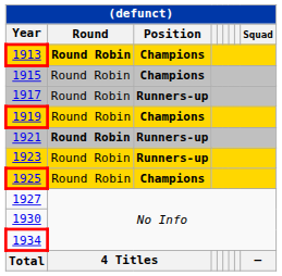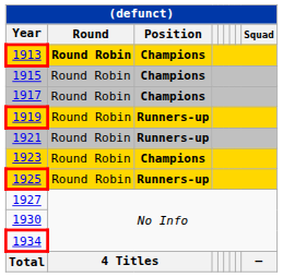 <table class="wikitable collapsible autocollapse" style="text-align: center; font-size:95%;">
 <tr>
 <th colspan=9 style="background:#0038A8; color: #FFFFFF;"><a href='#'></a> (defunct)</th>
 </tr>
 <tr>
 <th>Year</th>
 <th>Round</th>
 <th>Position</th>
 <th></th>
 <th></th>
 <th></th>
 <th></th>
 <th></th>
 <th><small>Squad</small></th>
 </tr>
 <tr style="background:gold;">
 <td style="border: 3px solid red"> <a href='#'>1913</a></td>
 <td><strong>Round Robin</strong></td>
 <td><strong>Champions</strong></td>
 <td colspan=6></td>
 </tr>
 <tr style="background:silver;">
 <td> <a href='#'>1915</a></td>
 <td>Round Robin</td>
 <td><strong>Champions</strong></td>
 <td colspan=6></td>
 </tr>
 <tr style="background:silver;">
 <td> <a href='#'>1917</a></td>
 <td>Round Robin</td>
-<td><strong>Runners-up</strong></td>
+<td><strong>Champions</strong></td>
 <td colspan=6></td>
 </tr>
 <tr style="background:gold;">
 <td style="border: 3px solid red"> <a href='#'>1919</a></td>
 <td>Round Robin</td>
-<td><strong>Champions</strong></td>
+<td><strong>Runners-up</strong></td>
 <td colspan=6></td>
 </tr>
 <tr style="background:silver;">
 <td> <a href='#'>1921</a></td>
-<td><strong>Round Robin</strong></td>
+<td>Round Robin</td>
 <td><strong>Runners-up</strong></td>
 <td colspan=6></td>
 </tr>
 <tr style="background:gold;">
 <td> <a href='#'>1923</a></td>
 <td>Round Robin</td>
-<td><strong>Runners-up</strong></td>
+<td><strong>Champions</strong></td>
 <td colspan=6></td>
 </tr>
 <tr style="background:gold;">
 <td style="border: 3px solid red"> <a href='#'>1925</a></td>
 <td>Round Robin</td>
-<td><strong>Champions</strong></td>
+<td><strong>Runners-up</strong></td>
 <td colspan=6></td>
 </tr>
 <tr>
 <td> <a href='#'>1927</a></td>
 <td colspan=8 rowspan=3><em>No Info</em></td>
 </tr>
 <tr>
 <td> <a href='#'>1930</a></td>
 </tr>
 <tr>
 <td style="border: 3px solid red"> <a href='#'>1934</a></td>
 </tr>
 <tr>
 <th>Total</th>
 <th colspan=2>4 Titles</th>
 <th></th>
 <th></th>
 <th></th>
 <th></th>
 <th></th>
 <th>—</th>
 </tr>
 </table>
